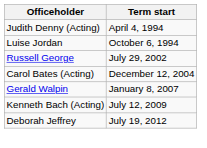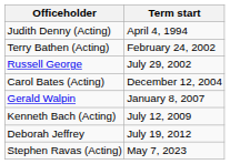 <table class="wikitable sortable">
 <tr style="vertical-align:bottom;">
 <th>Officeholder</th>
 <th>Term start</th>
 </tr>
 <tr>
 <td>Judith Denny (Acting)</td>
 <td>April 4, 1994</td>
 </tr>
 <tr>
-<td>Luise Jordan</td>
-<td>October 6, 1994</td>
+<td>Terry Bathen (Acting)</td>
+<td>February 24, 2002</td>
 </tr>
 <tr>
 <td><a href='#'>Russell George</a></td>
 <td>July 29, 2002</td>
 </tr>
 <tr>
 <td>Carol Bates (Acting)</td>
 <td>December 12, 2004</td>
 </tr>
 <tr>
 <td><a href='#'>Gerald Walpin</a></td>
 <td>January 8, 2007</td>
 </tr>
 <tr>
 <td>Kenneth Bach (Acting)</td>
 <td>July 12, 2009</td>
 </tr>
 <tr>
 <td>Deborah Jeffrey</td>
 <td>July 19, 2012</td>
 </tr>
+<tr>
+<td>Stephen Ravas (Acting)</td>
+<td>May 7, 2023</td>
+</tr>
 </table>
